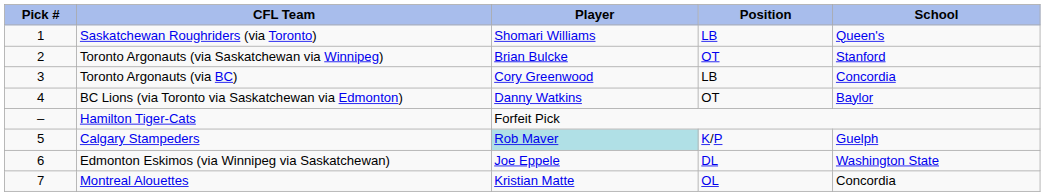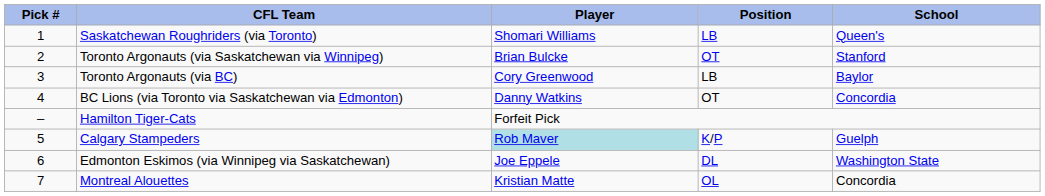 <table class="wikitable" style="width: 100%">
 <tr>
 <th style="background:#A8BDEC;" width=7%>Pick #</th>
 <th width=40% style="background:#A8BDEC;">CFL Team</th>
 <th width=20% style="background:#A8BDEC;">Player</th>
 <th width=13% style="background:#A8BDEC;">Position</th>
 <th width=20% style="background:#A8BDEC;">School</th>
 </tr>
 <tr>
 <td align=center>1</td>
 <td><a href='#'>Saskatchewan Roughriders</a> (via <a href='#'>Toronto</a>)</td>
 <td><a href='#'>Shomari Williams</a></td>
 <td><a href='#'>LB</a></td>
 <td><a href='#'>Queen's</a></td>
 </tr>
 <tr>
 <td align=center>2</td>
 <td>Toronto Argonauts (via Saskatchewan via <a href='#'>Winnipeg</a>)</td>
 <td><a href='#'>Brian Bulcke</a></td>
 <td><a href='#'>OT</a></td>
 <td><a href='#'>Stanford</a></td>
 </tr>
 <tr>
 <td align=center>3</td>
 <td>Toronto Argonauts (via <a href='#'>BC</a>)</td>
 <td><a href='#'>Cory Greenwood</a></td>
 <td>LB</td>
-<td><a href='#'>Concordia</a></td>
+<td><a href='#'>Baylor</a></td>
 </tr>
 <tr>
 <td align=center>4</td>
 <td>BC Lions (via Toronto via Saskatchewan via <a href='#'>Edmonton</a>)</td>
 <td><a href='#'>Danny Watkins</a></td>
 <td>OT</td>
-<td><a href='#'>Baylor</a></td>
+<td><a href='#'>Concordia</a></td>
 </tr>
 <tr>
 <td align=center>–</td>
 <td><a href='#'>Hamilton Tiger-Cats</a></td>
 <td colspan="3">Forfeit Pick</td>
 </tr>
 <tr>
 <td align=center>5</td>
 <td><a href='#'>Calgary Stampeders</a></td>
 <td bgcolor="#B0E0E6"><a href='#'>Rob Maver</a></td>
 <td><a href='#'>K</a>/<a href='#'>P</a></td>
 <td><a href='#'>Guelph</a></td>
 </tr>
 <tr>
 <td align=center>6</td>
 <td>Edmonton Eskimos (via Winnipeg via Saskatchewan)</td>
 <td><a href='#'>Joe Eppele</a></td>
 <td><a href='#'>DL</a></td>
 <td><a href='#'>Washington State</a></td>
 </tr>
 <tr>
 <td align=center>7</td>
 <td><a href='#'>Montreal Alouettes</a></td>
 <td><a href='#'>Kristian Matte</a></td>
 <td><a href='#'>OL</a></td>
 <td>Concordia</td>
 </tr>
 </table>
